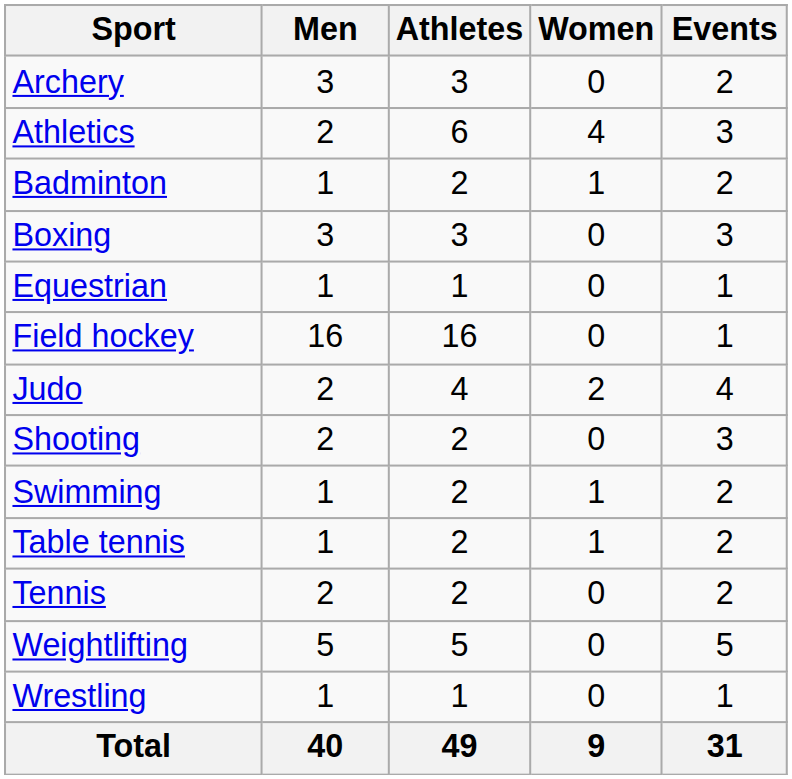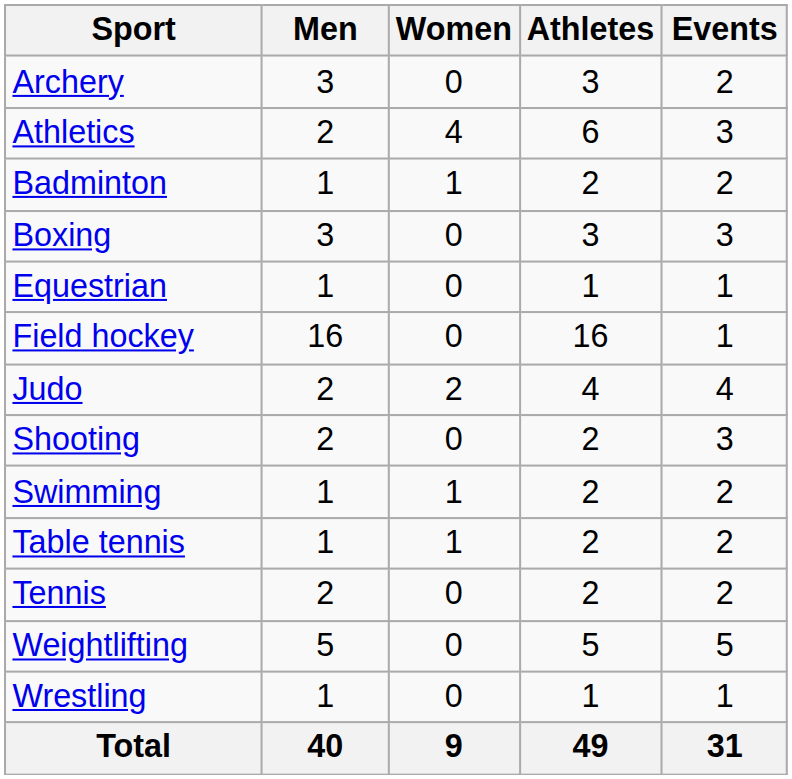 <table class="wikitable sortable" style="text-align:center;">
 <tr>
 <th width=120>Sport</th>
 <th width=55>Men</th>
+<th width=55>Women</th>
 <th width="55">Athletes</th>
-<th width=55>Women</th>
 <th width="55">Events</th>
 </tr>
 <tr>
 <td align=left><a href='#'>Archery</a></td>
 <td>3</td>
+<td>0</td>
 <td>3</td>
-<td>0</td>
 <td>2</td>
 </tr>
 <tr>
 <td align=left><a href='#'>Athletics</a></td>
 <td>2</td>
+<td>4</td>
 <td>6</td>
-<td>4</td>
 <td>3</td>
 </tr>
 <tr>
 <td align=left><a href='#'>Badminton</a></td>
 <td>1</td>
+<td>1</td>
 <td>2</td>
-<td>1</td>
 <td>2</td>
 </tr>
 <tr>
 <td align=left><a href='#'>Boxing</a></td>
 <td>3</td>
+<td>0</td>
 <td>3</td>
-<td>0</td>
 <td>3</td>
 </tr>
 <tr>
 <td align=left><a href='#'>Equestrian</a></td>
 <td>1</td>
+<td>0</td>
 <td>1</td>
-<td>0</td>
 <td>1</td>
 </tr>
 <tr>
 <td align=left><a href='#'>Field hockey</a></td>
 <td>16</td>
+<td>0</td>
 <td>16</td>
-<td>0</td>
 <td>1</td>
 </tr>
 <tr>
 <td align=left><a href='#'>Judo</a></td>
 <td>2</td>
+<td>2</td>
 <td>4</td>
-<td>2</td>
 <td>4</td>
 </tr>
 <tr>
 <td align=left><a href='#'>Shooting</a></td>
 <td>2</td>
+<td>0</td>
 <td>2</td>
-<td>0</td>
 <td>3</td>
 </tr>
 <tr>
 <td align=left><a href='#'>Swimming</a></td>
 <td>1</td>
+<td>1</td>
 <td>2</td>
-<td>1</td>
 <td>2</td>
 </tr>
 <tr>
 <td align=left><a href='#'>Table tennis</a></td>
 <td>1</td>
+<td>1</td>
 <td>2</td>
-<td>1</td>
 <td>2</td>
 </tr>
 <tr>
 <td align=left><a href='#'>Tennis</a></td>
 <td>2</td>
+<td>0</td>
 <td>2</td>
-<td>0</td>
 <td>2</td>
 </tr>
 <tr>
 <td align=left><a href='#'>Weightlifting</a></td>
 <td>5</td>
+<td>0</td>
 <td>5</td>
-<td>0</td>
 <td>5</td>
 </tr>
 <tr>
 <td align=left><a href='#'>Wrestling</a></td>
 <td>1</td>
+<td>0</td>
 <td>1</td>
-<td>0</td>
 <td>1</td>
 </tr>
 <tr>
 <th>Total</th>
 <th>40</th>
+<th>9</th>
 <th>49</th>
-<th>9</th>
 <th>31</th>
 </tr>
 </table>
